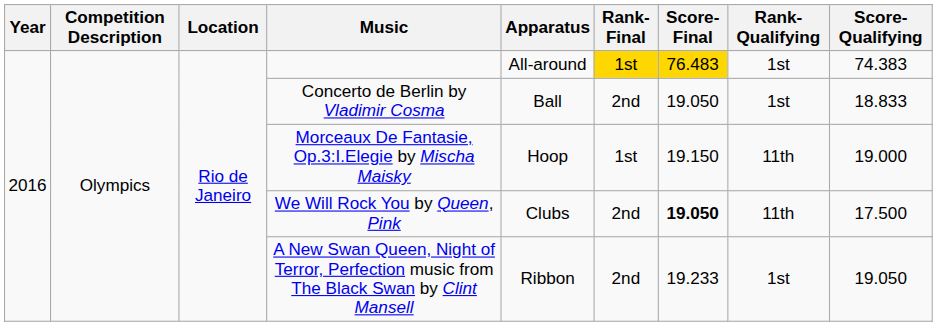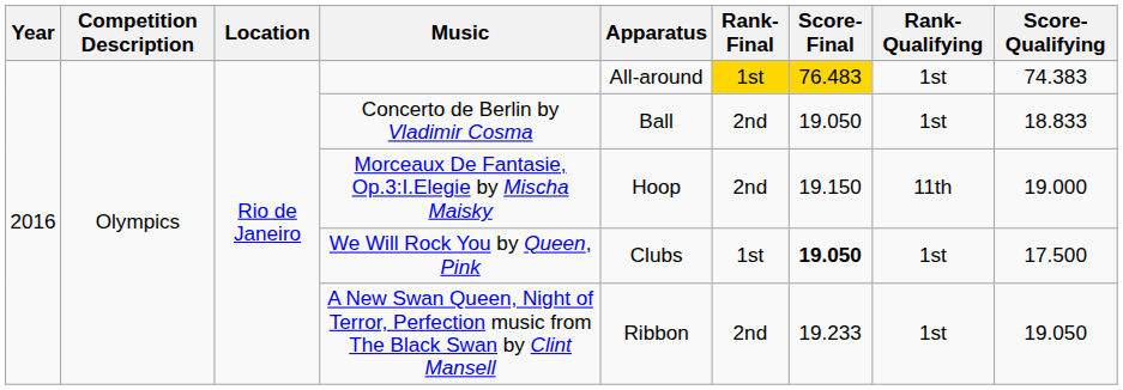 <table class="wikitable" style="text-align:center">
 <tr>
 <th>Year</th>
 <th>Competition Description</th>
 <th>Location</th>
 <th>Music</th>
 <th>Apparatus</th>
 <th>Rank-Final</th>
 <th>Score-Final</th>
 <th>Rank-Qualifying</th>
 <th>Score-Qualifying</th>
 </tr>
 <tr>
 <td rowspan="5">2016</td>
 <td rowspan="5">Olympics</td>
 <td rowspan="5"><a href='#'>Rio de Janeiro</a></td>
 <td></td>
 <td>All-around</td>
 <td style="background:gold;">1st</td>
 <td style="background:gold;">76.483</td>
 <td>1st</td>
 <td>74.383</td>
 </tr>
 <tr>
 <td>Concerto de Berlin by <em><a href='#'>Vladimir Cosma</a></em></td>
 <td>Ball</td>
 <td>2nd</td>
 <td>19.050</td>
 <td>1st</td>
 <td>18.833</td>
 </tr>
 <tr>
 <td><a href='#'>Morceaux De Fantasie, Op.3:I.Elegie</a> by <em><a href='#'>Mischa Maisky</a></em></td>
 <td>Hoop</td>
-<td>1st</td>
+<td>2nd</td>
 <td>19.150</td>
 <td>11th</td>
 <td>19.000</td>
 </tr>
 <tr>
 <td><a href='#'>We Will Rock You</a> by <em><a href='#'>Queen</a></em>, <em><a href='#'>Pink</a></em></td>
 <td>Clubs</td>
-<td>2nd</td>
+<td>1st</td>
 <td><strong>19.050</strong></td>
-<td>11th</td>
+<td>1st</td>
 <td>17.500</td>
 </tr>
 <tr>
 <td><a href='#'>A New Swan Queen, Night of Terror, Perfection</a> music from <a href='#'>The Black Swan</a> by <em><a href='#'>Clint Mansell</a></em></td>
 <td>Ribbon</td>
 <td>2nd</td>
 <td>19.233</td>
 <td>1st</td>
 <td>19.050</td>
 </tr>
 </table>
